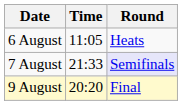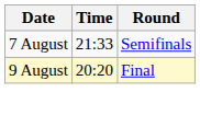 <table class="wikitable">
 <tr>
 <th>Date</th>
 <th>Time</th>
 <th>Round</th>
 </tr>
 <tr>
-<td>6 August</td>
-<td>11:05</td>
-<td><a href='#'>Heats</a></td>
-</tr>
-<tr>
 <td>7 August</td>
 <td>21:33</td>
-<td style="background: lavender;"><a href='#'>Semifinals</a></td>
+<td><a href='#'>Semifinals</a></td>
 </tr>
 <tr style=background:lemonchiffon>
 <td>9 August</td>
 <td>20:20</td>
 <td><a href='#'>Final</a></td>
 </tr>
 </table>
